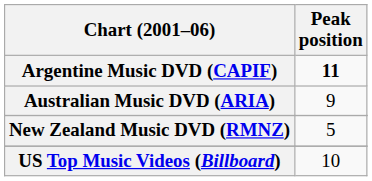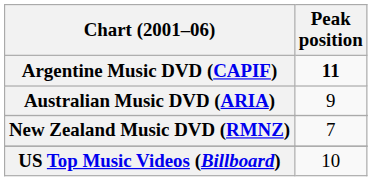 <table class="wikitable sortable plainrowheaders" style="text-align:center">
 <tr>
 <th scope="col">Chart (2001–06)</th>
 <th scope="col">Peak<br>position</th>
 </tr>
 <tr>
 <th scope="row">Argentine Music DVD (<a href='#'>CAPIF</a>)</th>
 <td><strong>11</strong></td>
 </tr>
 <tr>
 <th scope="row">Australian Music DVD (<a href='#'>ARIA</a>)</th>
 <td>9</td>
 </tr>
 <tr>
 </tr>
 <tr>
 <th scope="row">New Zealand Music DVD (<a href='#'>RMNZ</a>)</th>
-<td>5</td>
+<td>7</td>
 </tr>
 <tr>
 </tr>
 <tr>
 <th scope="row">US <a href='#'>Top Music Videos</a> (<a href='#'><em>Billboard</em></a>)</th>
 <td>10</td>
 </tr>
 </table>
